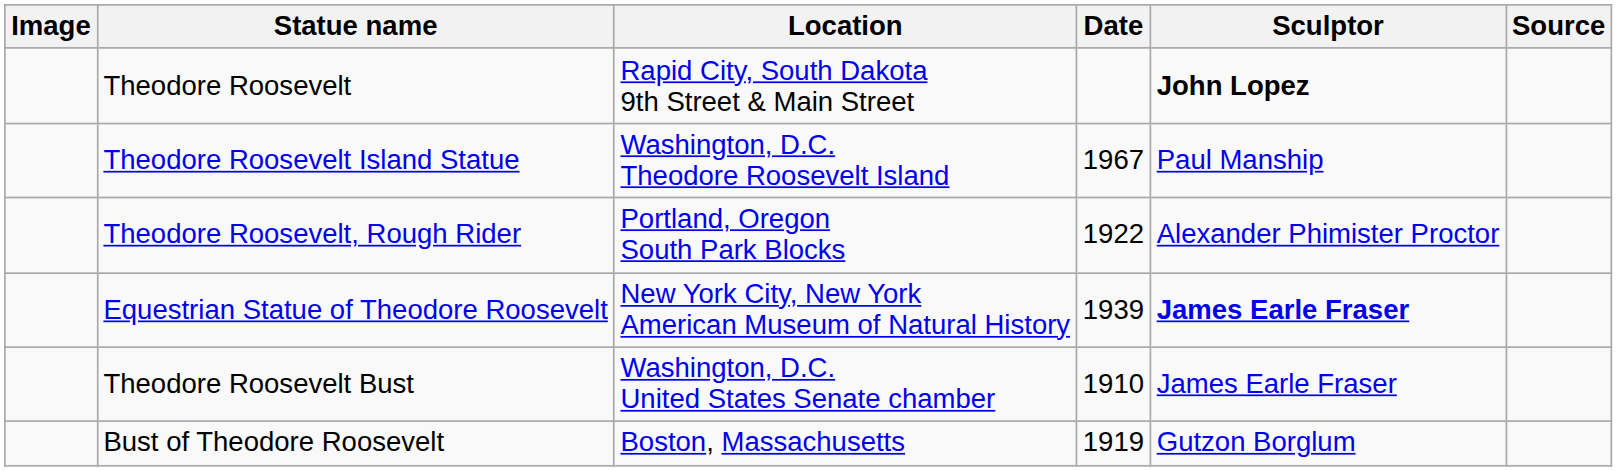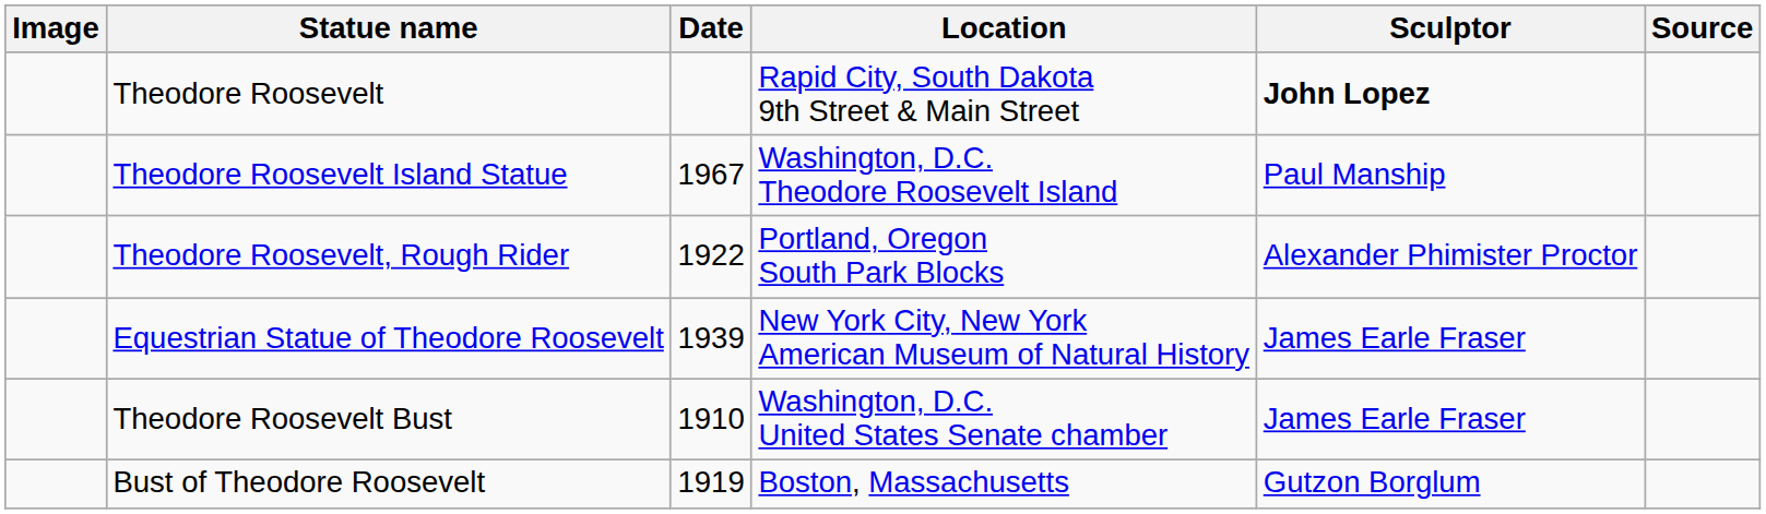 <table class="wikitable sortable">
 <tr>
 <th scope="col" class="unsortable">Image</th>
 <th scope="col">Statue name</th>
+<th scope="col">Date</th>
 <th scope="col">Location</th>
-<th scope="col">Date</th>
 <th scope="col">Sculptor</th>
 <th scope="col" class="unsortable">Source</th>
 </tr>
 <tr>
 <td></td>
 <td>Theodore Roosevelt</td>
+<td></td>
 <td><a href='#'>Rapid City, South Dakota</a><br>9th Street & Main Street</td>
-<td></td>
 <td><strong>John Lopez</strong></td>
 <td></td>
 </tr>
 <tr>
 <td></td>
 <td><a href='#'>Theodore Roosevelt Island Statue</a></td>
+<td>1967</td>
 <td><a href='#'>Washington, D.C.</a><br><a href='#'>Theodore Roosevelt Island</a></td>
-<td>1967</td>
 <td><a href='#'>Paul Manship</a></td>
 <td></td>
 </tr>
 <tr>
 <td></td>
 <td><a href='#'>Theodore Roosevelt, Rough Rider</a></td>
+<td>1922</td>
 <td><a href='#'>Portland, Oregon</a><br><a href='#'>South Park Blocks</a></td>
-<td>1922</td>
 <td><a href='#'>Alexander Phimister Proctor</a></td>
 <td></td>
 </tr>
 <tr>
 <td></td>
 <td><a href='#'>Equestrian Statue of Theodore Roosevelt</a></td>
+<td>1939</td>
 <td><a href='#'>New York City, New York</a><br><a href='#'>American Museum of Natural History</a></td>
-<td>1939</td>
-<td><strong><a href='#'>James Earle Fraser</a></strong></td>
+<td><a href='#'>James Earle Fraser</a></td>
 <td></td>
 </tr>
 <tr>
 <td></td>
 <td>Theodore Roosevelt Bust</td>
+<td>1910</td>
 <td><a href='#'>Washington, D.C.</a><br><a href='#'>United States Senate chamber</a></td>
-<td>1910</td>
 <td><a href='#'>James Earle Fraser</a></td>
 <td></td>
 </tr>
 <tr>
 <td></td>
 <td>Bust of Theodore Roosevelt</td>
+<td>1919</td>
 <td><a href='#'>Boston</a>, <a href='#'>Massachusetts</a></td>
-<td>1919</td>
 <td><a href='#'>Gutzon Borglum</a></td>
 <td></td>
 </tr>
 </table>
